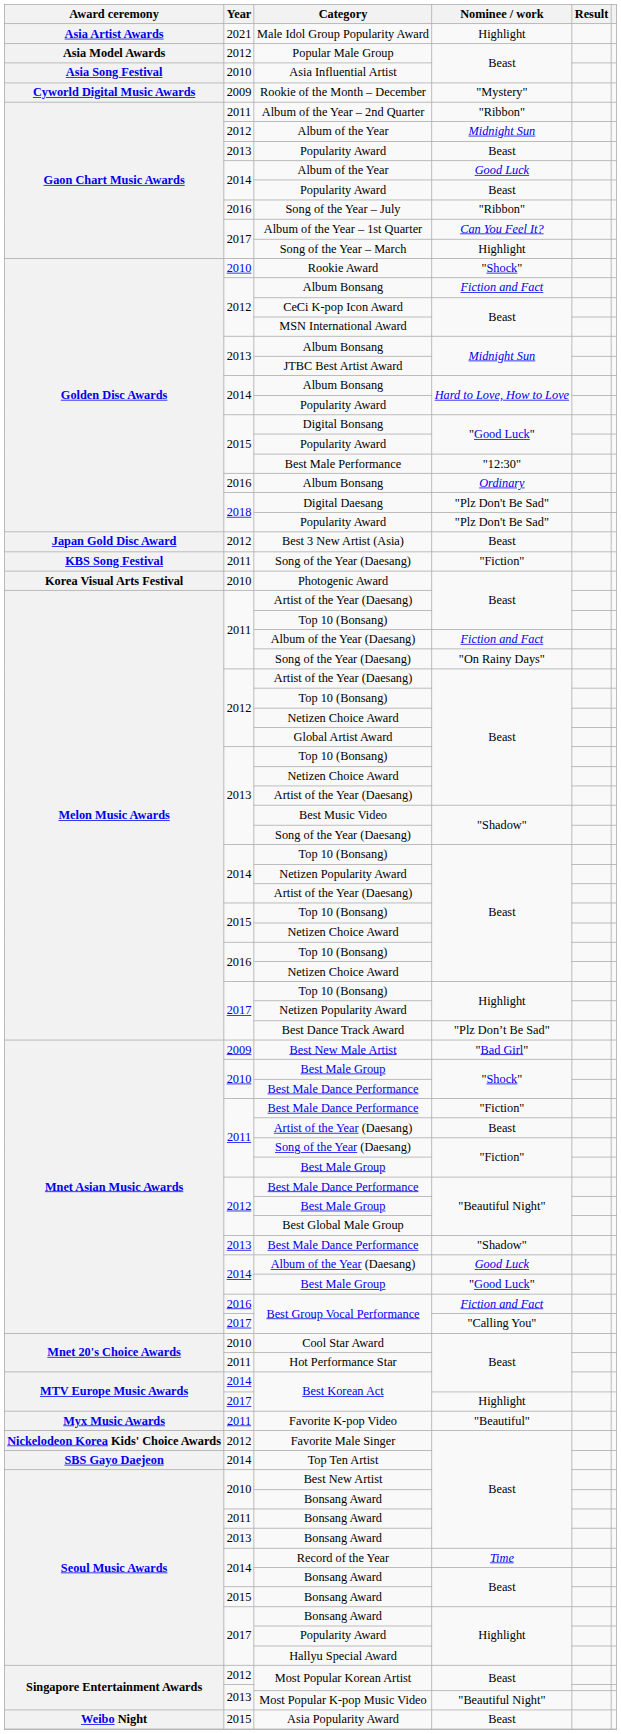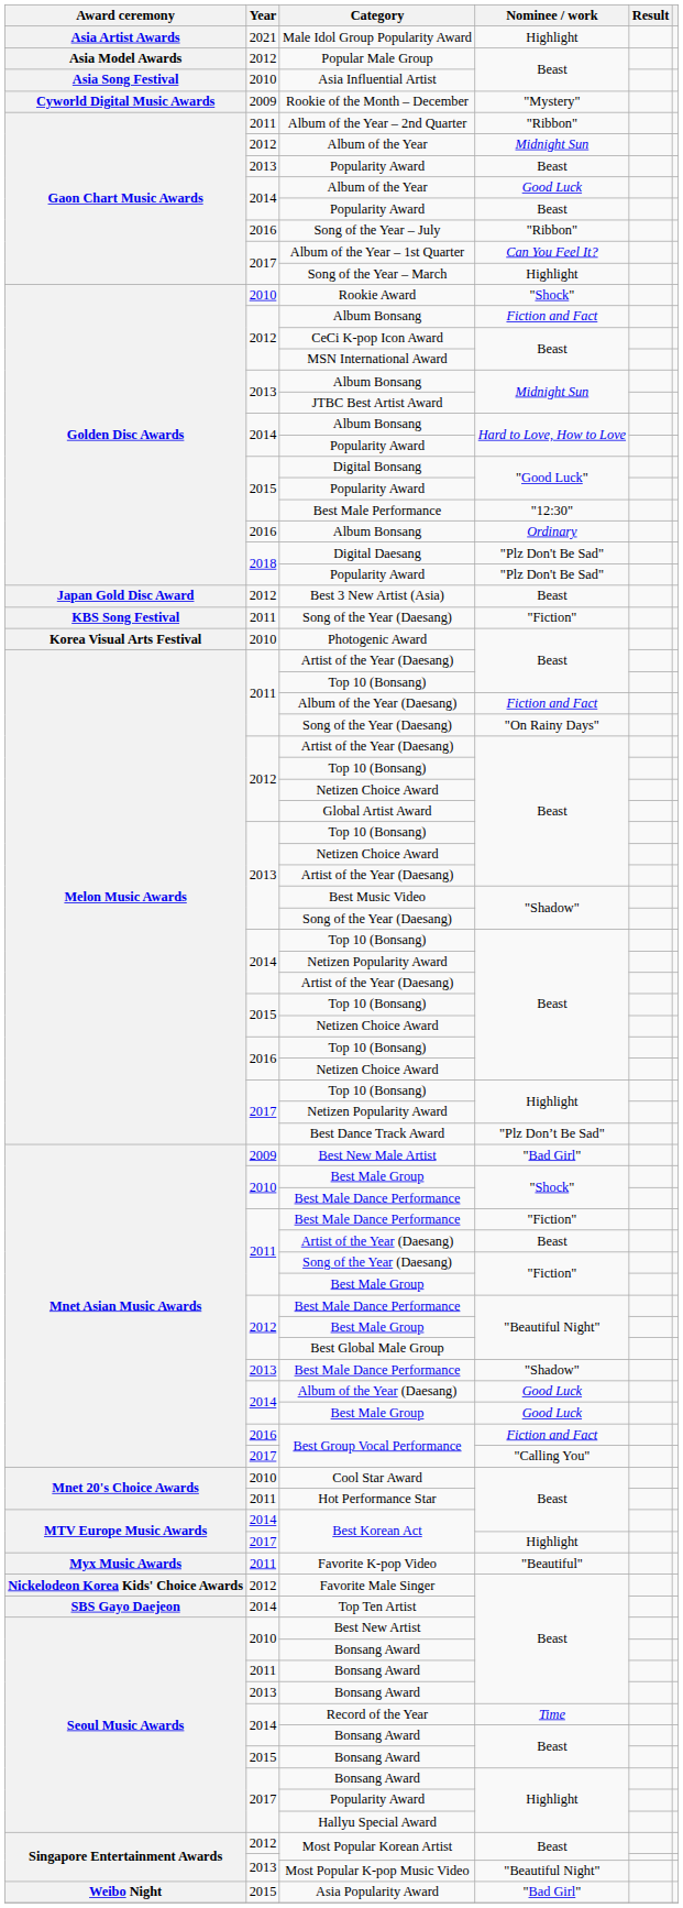 <table class="wikitable sortable plainrowheaders" style="text-align:center">
 <tr>
 <th scope="col">Award ceremony</th>
 <th scope="col">Year</th>
 <th scope="col">Category</th>
 <th scope="col">Nominee / work</th>
 <th scope="col">Result</th>
 <th scope="col" class="unsortable"></th>
 </tr>
 <tr>
 <th scope="row"><a href='#'>Asia Artist Awards</a></th>
 <td>2021</td>
 <td>Male Idol Group Popularity Award</td>
 <td>Highlight</td>
 <td></td>
 <td></td>
 </tr>
 <tr>
 <th scope="row">Asia Model Awards</th>
 <td>2012</td>
 <td>Popular Male Group</td>
 <td rowspan="2">Beast</td>
 <td></td>
 <td></td>
 </tr>
 <tr>
 <th scope="row"><a href='#'>Asia Song Festival</a></th>
 <td>2010</td>
 <td>Asia Influential Artist</td>
 <td></td>
 <td></td>
 </tr>
 <tr>
 <th scope="row"><a href='#'>Cyworld Digital Music Awards</a></th>
 <td>2009</td>
 <td>Rookie of the Month – December</td>
 <td>"Mystery"</td>
 <td></td>
 <td></td>
 </tr>
 <tr>
 <th scope="row" rowspan="8"><a href='#'>Gaon Chart Music Awards</a></th>
 <td>2011</td>
 <td>Album of the Year – 2nd Quarter</td>
 <td>"Ribbon"</td>
 <td></td>
 <td></td>
 </tr>
 <tr>
 <td>2012</td>
 <td>Album of the Year</td>
 <td><em><a href='#'>Midnight Sun</a></em></td>
 <td></td>
 <td></td>
 </tr>
 <tr>
 <td>2013</td>
 <td>Popularity Award</td>
 <td>Beast</td>
 <td></td>
 <td></td>
 </tr>
 <tr>
 <td rowspan="2">2014</td>
 <td>Album of the Year</td>
 <td><em><a href='#'>Good Luck</a></em></td>
 <td></td>
 <td></td>
 </tr>
 <tr>
 <td>Popularity Award</td>
 <td>Beast</td>
 <td></td>
 <td></td>
 </tr>
 <tr>
 <td>2016</td>
 <td>Song of the Year – July</td>
 <td>"Ribbon"</td>
 <td></td>
 <td></td>
 </tr>
 <tr>
 <td rowspan="2">2017</td>
 <td>Album of the Year – 1st Quarter</td>
 <td><em><a href='#'>Can You Feel It?</a></em></td>
 <td></td>
 <td></td>
 </tr>
 <tr>
 <td>Song of the Year – March</td>
 <td>Highlight</td>
 <td></td>
 <td></td>
 </tr>
 <tr>
 <th scope="row" rowspan="14"><a href='#'>Golden Disc Awards</a></th>
 <td><a href='#'>2010</a></td>
 <td>Rookie Award</td>
 <td>"<a href='#'>Shock</a>"</td>
 <td></td>
 <td></td>
 </tr>
 <tr>
 <td rowspan="3">2012</td>
 <td>Album Bonsang</td>
 <td><em><a href='#'>Fiction and Fact</a></em></td>
 <td></td>
 <td></td>
 </tr>
 <tr>
 <td>CeCi K-pop Icon Award</td>
 <td rowspan="2">Beast</td>
 <td></td>
 <td></td>
 </tr>
 <tr>
 <td>MSN International Award</td>
 <td></td>
 <td></td>
 </tr>
 <tr>
 <td rowspan="2">2013</td>
 <td>Album Bonsang</td>
 <td rowspan="2"><em><a href='#'>Midnight Sun</a></em></td>
 <td></td>
 <td></td>
 </tr>
 <tr>
 <td>JTBC Best Artist Award</td>
 <td></td>
 <td></td>
 </tr>
 <tr>
 <td rowspan="2">2014</td>
 <td>Album Bonsang</td>
 <td rowspan="2"><em><a href='#'>Hard to Love, How to Love</a></em></td>
 <td></td>
 <td></td>
 </tr>
 <tr>
 <td>Popularity Award</td>
 <td></td>
 <td></td>
 </tr>
 <tr>
 <td rowspan="3">2015</td>
 <td>Digital Bonsang</td>
 <td rowspan="2">"<a href='#'>Good Luck</a>"</td>
 <td></td>
 <td></td>
 </tr>
 <tr>
 <td>Popularity Award</td>
 <td></td>
 <td></td>
 </tr>
 <tr>
 <td>Best Male Performance</td>
 <td>"12:30"</td>
 <td></td>
 <td></td>
 </tr>
 <tr>
 <td>2016</td>
 <td>Album Bonsang</td>
 <td><em><a href='#'>Ordinary</a></em></td>
 <td></td>
 <td></td>
 </tr>
 <tr>
 <td rowspan="2"><a href='#'>2018</a></td>
 <td>Digital Daesang</td>
 <td>"Plz Don't Be Sad"</td>
 <td></td>
 <td></td>
 </tr>
 <tr>
 <td>Popularity Award</td>
 <td>"Plz Don't Be Sad"</td>
 <td></td>
 <td></td>
 </tr>
 <tr>
 <th scope="row"><a href='#'>Japan Gold Disc Award</a></th>
 <td>2012</td>
 <td>Best 3 New Artist (Asia)</td>
 <td>Beast</td>
 <td></td>
 <td></td>
 </tr>
 <tr>
 <th scope="row"><a href='#'>KBS Song Festival</a></th>
 <td>2011</td>
 <td>Song of the Year (Daesang)</td>
 <td>"Fiction"</td>
 <td></td>
 <td></td>
 </tr>
 <tr>
 <th scope="row">Korea Visual Arts Festival</th>
 <td>2010</td>
 <td>Photogenic Award</td>
 <td rowspan="3">Beast</td>
 <td></td>
 <td></td>
 </tr>
 <tr>
 <th scope="row" rowspan="23"><a href='#'>Melon Music Awards</a></th>
 <td rowspan="4">2011</td>
 <td>Artist of the Year (Daesang)</td>
 <td></td>
 <td></td>
 </tr>
 <tr>
 <td>Top 10 (Bonsang)</td>
 <td></td>
 <td></td>
 </tr>
 <tr>
 <td>Album of the Year (Daesang)</td>
 <td><em><a href='#'>Fiction and Fact</a></em></td>
 <td></td>
 <td></td>
 </tr>
 <tr>
 <td>Song of the Year (Daesang)</td>
 <td>"On Rainy Days"</td>
 <td></td>
 <td></td>
 </tr>
 <tr>
 <td rowspan="4">2012</td>
 <td>Artist of the Year (Daesang)</td>
 <td rowspan="7">Beast</td>
 <td></td>
 <td></td>
 </tr>
 <tr>
 <td>Top 10 (Bonsang)</td>
 <td></td>
 <td></td>
 </tr>
 <tr>
 <td>Netizen Choice Award</td>
 <td></td>
 <td></td>
 </tr>
 <tr>
 <td>Global Artist Award</td>
 <td></td>
 <td></td>
 </tr>
 <tr>
 <td rowspan="5">2013</td>
 <td>Top 10 (Bonsang)</td>
 <td></td>
 <td></td>
 </tr>
 <tr>
 <td>Netizen Choice Award</td>
 <td></td>
 <td></td>
 </tr>
 <tr>
 <td>Artist of the Year (Daesang)</td>
 <td></td>
 <td></td>
 </tr>
 <tr>
 <td>Best Music Video</td>
 <td rowspan="2">"Shadow"</td>
 <td></td>
 <td></td>
 </tr>
 <tr>
 <td>Song of the Year (Daesang)</td>
 <td></td>
 <td></td>
 </tr>
 <tr>
 <td rowspan="3">2014</td>
 <td>Top 10 (Bonsang)</td>
 <td rowspan="7">Beast</td>
 <td></td>
 <td></td>
 </tr>
 <tr>
 <td>Netizen Popularity Award</td>
 <td></td>
 <td></td>
 </tr>
 <tr>
 <td>Artist of the Year (Daesang)</td>
 <td></td>
 <td></td>
 </tr>
 <tr>
 <td rowspan="2">2015</td>
 <td>Top 10 (Bonsang)</td>
 <td></td>
 <td></td>
 </tr>
 <tr>
 <td>Netizen Choice Award</td>
 <td></td>
 <td></td>
 </tr>
 <tr>
 <td rowspan="2">2016</td>
 <td>Top 10 (Bonsang)</td>
 <td></td>
 <td></td>
 </tr>
 <tr>
 <td>Netizen Choice Award</td>
 <td></td>
 <td></td>
 </tr>
 <tr>
 <td rowspan="3"><a href='#'>2017</a></td>
 <td>Top 10 (Bonsang)</td>
 <td rowspan="2">Highlight</td>
 <td></td>
 <td></td>
 </tr>
 <tr>
 <td>Netizen Popularity Award</td>
 <td></td>
 <td></td>
 </tr>
 <tr>
 <td>Best Dance Track Award</td>
 <td>"Plz Don’t Be Sad"</td>
 <td></td>
 <td></td>
 </tr>
 <tr>
 <th scope="row" rowspan="15"><a href='#'>Mnet Asian Music Awards</a></th>
 <td><a href='#'>2009</a></td>
 <td><a href='#'>Best New Male Artist</a></td>
 <td>"<a href='#'>Bad Girl</a>"</td>
 <td></td>
 <td></td>
 </tr>
 <tr>
 <td rowspan="2"><a href='#'>2010</a></td>
 <td><a href='#'>Best Male Group</a></td>
 <td rowspan="2">"<a href='#'>Shock</a>"</td>
 <td></td>
 <td></td>
 </tr>
 <tr>
 <td><a href='#'>Best Male Dance Performance</a></td>
 <td></td>
 <td></td>
 </tr>
 <tr>
 <td rowspan="4"><a href='#'>2011</a></td>
 <td><a href='#'>Best Male Dance Performance</a></td>
 <td>"Fiction"</td>
 <td></td>
 <td></td>
 </tr>
 <tr>
 <td><a href='#'>Artist of the Year</a> (Daesang)</td>
 <td>Beast</td>
 <td></td>
 <td></td>
 </tr>
 <tr>
 <td><a href='#'>Song of the Year</a> (Daesang)</td>
 <td rowspan="2">"Fiction"</td>
 <td></td>
 <td></td>
 </tr>
 <tr>
 <td><a href='#'>Best Male Group</a></td>
 <td></td>
 <td></td>
 </tr>
 <tr>
 <td rowspan="3"><a href='#'>2012</a></td>
 <td><a href='#'>Best Male Dance Performance</a></td>
 <td rowspan="3">"Beautiful Night"</td>
 <td></td>
 <td></td>
 </tr>
 <tr>
 <td><a href='#'>Best Male Group</a></td>
 <td></td>
 <td></td>
 </tr>
 <tr>
 <td>Best Global Male Group</td>
 <td></td>
 <td></td>
 </tr>
 <tr>
 <td><a href='#'>2013</a></td>
 <td><a href='#'>Best Male Dance Performance</a></td>
 <td>"Shadow"</td>
 <td></td>
 <td></td>
 </tr>
 <tr>
 <td rowspan="2"><a href='#'>2014</a></td>
 <td><a href='#'>Album of the Year</a> (Daesang)</td>
 <td><em><a href='#'>Good Luck</a></em></td>
 <td></td>
 <td></td>
 </tr>
 <tr>
 <td><a href='#'>Best Male Group</a></td>
-<td>"<a href='#'>Good Luck</a>"</td>
+<td><em><a href='#'>Good Luck</a></em></td>
 <td></td>
 <td></td>
 </tr>
 <tr>
 <td><a href='#'>2016</a></td>
 <td rowspan="2"><a href='#'>Best Group Vocal Performance</a></td>
 <td><em><a href='#'>Fiction and Fact</a></em></td>
 <td></td>
 <td></td>
 </tr>
 <tr>
 <td><a href='#'>2017</a></td>
 <td>"Calling You"</td>
 <td></td>
 <td></td>
 </tr>
 <tr>
 <th scope="row" rowspan="2"><a href='#'>Mnet 20's Choice Awards</a></th>
 <td>2010</td>
 <td>Cool Star Award</td>
 <td rowspan="3">Beast</td>
 <td></td>
 <td></td>
 </tr>
 <tr>
 <td>2011</td>
 <td>Hot Performance Star</td>
 <td></td>
 <td></td>
 </tr>
 <tr>
 <th scope="row" rowspan="2"><a href='#'>MTV Europe Music Awards</a></th>
 <td><a href='#'>2014</a></td>
 <td rowspan="2"><a href='#'>Best Korean Act</a></td>
 <td></td>
 <td></td>
 </tr>
 <tr>
 <td><a href='#'>2017</a></td>
 <td>Highlight</td>
 <td></td>
 <td></td>
 </tr>
 <tr>
 <th scope="row"><a href='#'>Myx Music Awards</a></th>
 <td><a href='#'>2011</a></td>
 <td>Favorite K-pop Video</td>
 <td>"Beautiful"</td>
 <td></td>
 <td></td>
 </tr>
 <tr>
 <th scope="row"><a href='#'>Nickelodeon Korea</a> Kids' Choice Awards</th>
 <td>2012</td>
 <td>Favorite Male Singer</td>
 <td rowspan="6">Beast</td>
 <td></td>
 <td></td>
 </tr>
 <tr>
 <th scope="row"><a href='#'>SBS Gayo Daejeon</a></th>
 <td>2014</td>
 <td>Top Ten Artist</td>
 <td></td>
 <td></td>
 </tr>
 <tr>
 <th scope="row" rowspan="10"><a href='#'>Seoul Music Awards</a></th>
 <td rowspan="2">2010</td>
 <td>Best New Artist</td>
 <td></td>
 <td></td>
 </tr>
 <tr>
 <td>Bonsang Award</td>
 <td></td>
 <td></td>
 </tr>
 <tr>
 <td>2011</td>
 <td>Bonsang Award</td>
 <td></td>
 <td></td>
 </tr>
 <tr>
 <td>2013</td>
 <td>Bonsang Award</td>
 <td></td>
 <td></td>
 </tr>
 <tr>
 <td rowspan="2">2014</td>
 <td>Record of the Year</td>
 <td><em><a href='#'>Time</a></em></td>
 <td></td>
 <td></td>
 </tr>
 <tr>
 <td>Bonsang Award</td>
 <td rowspan="2">Beast</td>
 <td></td>
 <td></td>
 </tr>
 <tr>
 <td>2015</td>
 <td>Bonsang Award</td>
 <td></td>
 <td></td>
 </tr>
 <tr>
 <td rowspan="3">2017</td>
 <td>Bonsang Award</td>
 <td rowspan="3">Highlight</td>
 <td></td>
 <td></td>
 </tr>
 <tr>
 <td>Popularity Award</td>
 <td></td>
 <td></td>
 </tr>
 <tr>
 <td>Hallyu Special Award</td>
 <td></td>
 <td></td>
 </tr>
 <tr>
 <th scope="row" rowspan="3">Singapore Entertainment Awards</th>
 <td>2012</td>
 <td rowspan="2">Most Popular Korean Artist</td>
 <td rowspan="2">Beast</td>
 <td></td>
 <td></td>
 </tr>
 <tr>
 <td rowspan="2">2013</td>
 <td></td>
 <td></td>
 </tr>
 <tr>
 <td>Most Popular K-pop Music Video</td>
 <td>"Beautiful Night"</td>
 <td></td>
 <td></td>
 </tr>
 <tr>
 <th scope="row"><a href='#'>Weibo</a> Night</th>
 <td>2015</td>
 <td>Asia Popularity Award</td>
-<td>Beast</td>
+<td>"<a href='#'>Bad Girl</a>"</td>
 <td></td>
 <td></td>
 </tr>
 <tr>
 </tr>
 </table>
